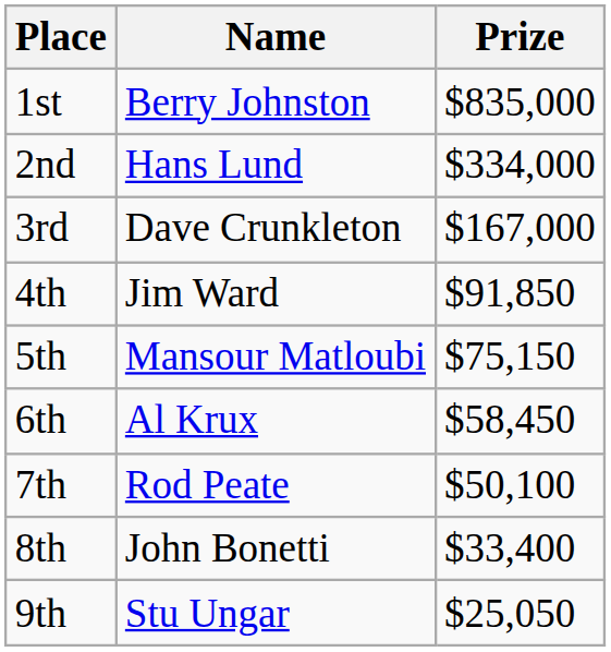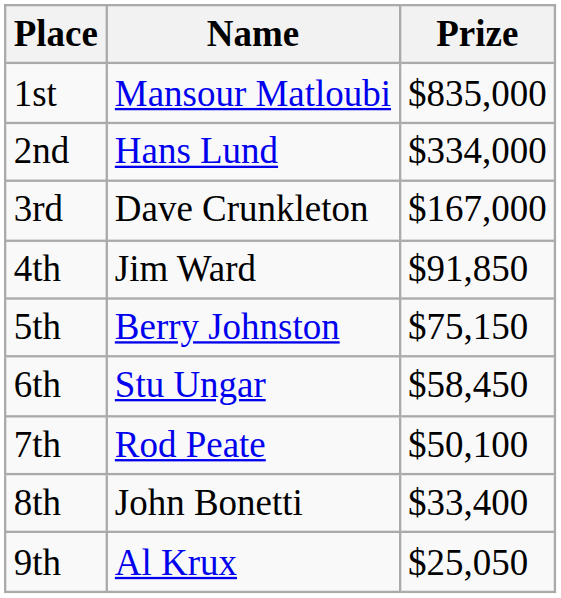 <table class="wikitable">
 <tr>
 <th bgcolor="#FFEBAD">Place</th>
 <th bgcolor="#FFEBAD">Name</th>
 <th bgcolor="#FFEBAD">Prize</th>
 </tr>
 <tr>
 <td>1st</td>
-<td><a href='#'>Berry Johnston</a></td>
+<td><a href='#'>Mansour Matloubi</a></td>
 <td>$835,000</td>
 </tr>
 <tr>
 <td>2nd</td>
 <td><a href='#'>Hans Lund</a></td>
 <td>$334,000</td>
 </tr>
 <tr>
 <td>3rd</td>
 <td>Dave Crunkleton</td>
 <td>$167,000</td>
 </tr>
 <tr>
 <td>4th</td>
 <td>Jim Ward</td>
 <td>$91,850</td>
 </tr>
 <tr>
 <td>5th</td>
-<td><a href='#'>Mansour Matloubi</a></td>
+<td><a href='#'>Berry Johnston</a></td>
 <td>$75,150</td>
 </tr>
 <tr>
 <td>6th</td>
-<td><a href='#'>Al Krux</a></td>
+<td><a href='#'>Stu Ungar</a></td>
 <td>$58,450</td>
 </tr>
 <tr>
 <td>7th</td>
 <td><a href='#'>Rod Peate</a></td>
 <td>$50,100</td>
 </tr>
 <tr>
 <td>8th</td>
 <td>John Bonetti</td>
 <td>$33,400</td>
 </tr>
 <tr>
 <td>9th</td>
-<td><a href='#'>Stu Ungar</a></td>
+<td><a href='#'>Al Krux</a></td>
 <td>$25,050</td>
 </tr>
 </table>
